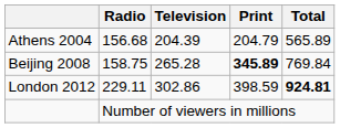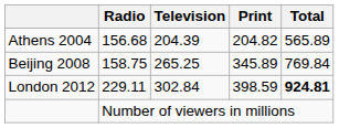 <table class="wikitable">
 <tr>
 <th></th>
 <th>Radio</th>
 <th>Television</th>
 <th>Print</th>
 <th>Total</th>
 </tr>
 <tr>
 <td>Athens 2004</td>
 <td>156.68</td>
 <td>204.39</td>
-<td>204.79</td>
+<td>204.82</td>
 <td>565.89</td>
 </tr>
 <tr>
 <td>Beijing 2008</td>
 <td>158.75</td>
-<td>265.28</td>
-<td><strong>345.89</strong></td>
+<td>265.25</td>
+<td>345.89</td>
 <td>769.84</td>
 </tr>
 <tr>
 <td>London 2012</td>
 <td>229.11</td>
-<td>302.86</td>
+<td>302.84</td>
 <td>398.59</td>
 <td><strong>924.81</strong></td>
 </tr>
 <tr>
 <td></td>
 <td colspan="4">Number of viewers in millions</td>
 </tr>
 </table>
